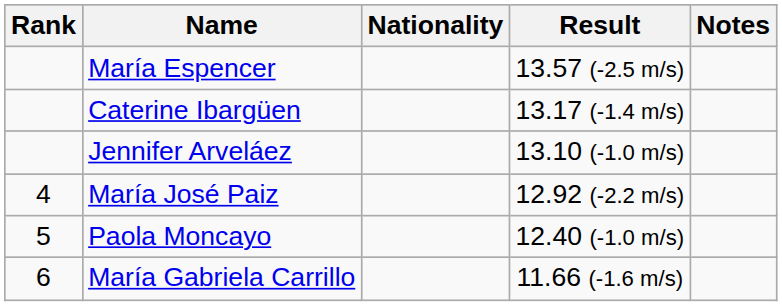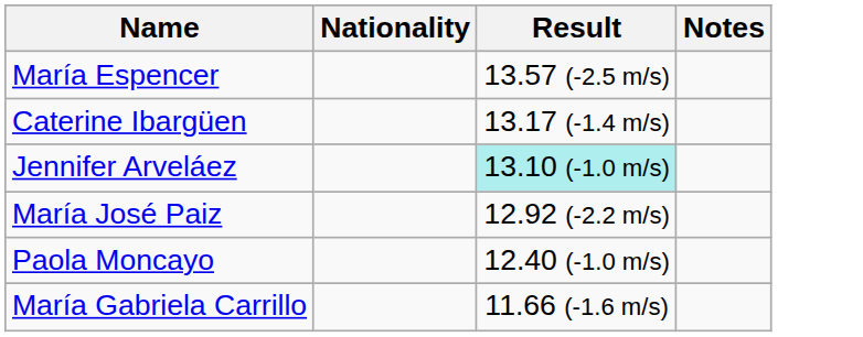 <table class="wikitable sortable" style="text-align:center">
 <tr>
-<th>Rank</th>
 <th>Name</th>
 <th>Nationality</th>
 <th>Result</th>
 <th>Notes</th>
 </tr>
 <tr>
-<td></td>
 <td align=left><a href='#'>María Espencer</a></td>
 <td align=left></td>
 <td>13.57 <small>(-2.5 m/s)</small></td>
 <td></td>
 </tr>
 <tr>
-<td></td>
 <td align=left><a href='#'>Caterine Ibargüen</a></td>
 <td align=left></td>
 <td>13.17 <small>(-1.4 m/s)</small></td>
 <td></td>
 </tr>
 <tr>
-<td></td>
 <td align=left><a href='#'>Jennifer Arveláez</a></td>
 <td align=left></td>
-<td>13.10 <small>(-1.0 m/s)</small></td>
+<td style="background: paleturquoise;">13.10 <small>(-1.0 m/s)</small></td>
 <td></td>
 </tr>
 <tr>
-<td>4</td>
 <td align=left><a href='#'>María José Paiz</a></td>
 <td align=left></td>
 <td>12.92 <small>(-2.2 m/s)</small></td>
 <td></td>
 </tr>
 <tr>
-<td>5</td>
 <td align=left><a href='#'>Paola Moncayo</a></td>
 <td align=left></td>
 <td>12.40 <small>(-1.0 m/s)</small></td>
 <td></td>
 </tr>
 <tr>
-<td>6</td>
 <td align=left><a href='#'>María Gabriela Carrillo</a></td>
 <td align=left></td>
 <td>11.66 <small>(-1.6 m/s)</small></td>
 <td></td>
 </tr>
 </table>
